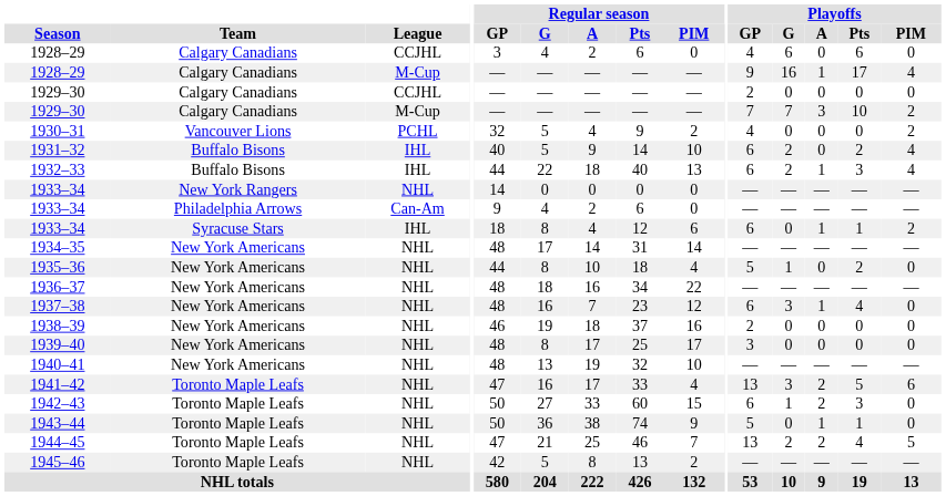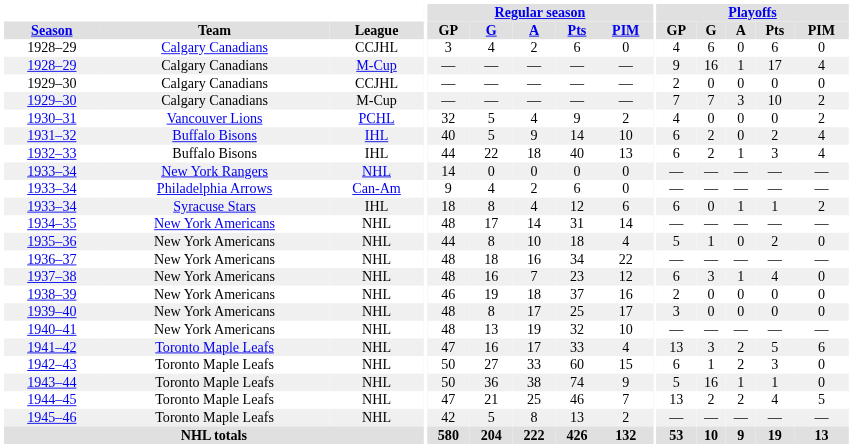 <table border="0" cellpadding="1" cellspacing="0" style="text-align:center; width:60em">
 <tr bgcolor="#e0e0e0">
 <th colspan="3" bgcolor="#ffffff"></th>
 <th rowspan="100" bgcolor="#ffffff"></th>
 <th colspan="5"><a href='#'>Regular season</a></th>
 <th rowspan="100" bgcolor="#ffffff"></th>
 <th colspan="5"><a href='#'>Playoffs</a></th>
 </tr>
 <tr bgcolor="#e0e0e0">
 <th><a href='#'>Season</a></th>
 <th>Team</th>
 <th>League</th>
 <th>GP</th>
 <th><a href='#'>G</a></th>
 <th><a href='#'>A</a></th>
 <th><a href='#'>Pts</a></th>
 <th><a href='#'>PIM</a></th>
 <th>GP</th>
 <th>G</th>
 <th>A</th>
 <th>Pts</th>
 <th>PIM</th>
 </tr>
 <tr>
 <td>1928–29</td>
 <td><a href='#'>Calgary Canadians</a></td>
 <td>CCJHL</td>
 <td>3</td>
 <td>4</td>
 <td>2</td>
 <td>6</td>
 <td>0</td>
 <td>4</td>
 <td>6</td>
 <td>0</td>
 <td>6</td>
 <td>0</td>
 </tr>
 <tr bgcolor="#f0f0f0">
 <td><a href='#'>1928–29</a></td>
 <td>Calgary Canadians</td>
 <td><a href='#'>M-Cup</a></td>
 <td>—</td>
 <td>—</td>
 <td>—</td>
 <td>—</td>
 <td>—</td>
 <td>9</td>
 <td>16</td>
 <td>1</td>
 <td>17</td>
 <td>4</td>
 </tr>
 <tr>
 <td>1929–30</td>
 <td>Calgary Canadians</td>
 <td>CCJHL</td>
 <td>—</td>
 <td>—</td>
 <td>—</td>
 <td>—</td>
 <td>—</td>
 <td>2</td>
 <td>0</td>
 <td>0</td>
 <td>0</td>
 <td>0</td>
 </tr>
 <tr bgcolor="#f0f0f0">
 <td><a href='#'>1929–30</a></td>
 <td>Calgary Canadians</td>
 <td>M-Cup</td>
 <td>—</td>
 <td>—</td>
 <td>—</td>
 <td>—</td>
 <td>—</td>
 <td>7</td>
 <td>7</td>
 <td>3</td>
 <td>10</td>
 <td>2</td>
 </tr>
 <tr>
 <td><a href='#'>1930–31</a></td>
 <td><a href='#'>Vancouver Lions</a></td>
 <td><a href='#'>PCHL</a></td>
 <td>32</td>
 <td>5</td>
 <td>4</td>
 <td>9</td>
 <td>2</td>
 <td>4</td>
 <td>0</td>
 <td>0</td>
 <td>0</td>
 <td>2</td>
 </tr>
 <tr bgcolor="#f0f0f0">
 <td><a href='#'>1931–32</a></td>
 <td><a href='#'>Buffalo Bisons</a></td>
 <td><a href='#'>IHL</a></td>
 <td>40</td>
 <td>5</td>
 <td>9</td>
 <td>14</td>
 <td>10</td>
 <td>6</td>
 <td>2</td>
 <td>0</td>
 <td>2</td>
 <td>4</td>
 </tr>
 <tr>
 <td><a href='#'>1932–33</a></td>
 <td>Buffalo Bisons</td>
 <td>IHL</td>
 <td>44</td>
 <td>22</td>
 <td>18</td>
 <td>40</td>
 <td>13</td>
 <td>6</td>
 <td>2</td>
 <td>1</td>
 <td>3</td>
 <td>4</td>
 </tr>
 <tr bgcolor="#f0f0f0">
 <td><a href='#'>1933–34</a></td>
 <td><a href='#'>New York Rangers</a></td>
 <td><a href='#'>NHL</a></td>
 <td>14</td>
 <td>0</td>
 <td>0</td>
 <td>0</td>
 <td>0</td>
 <td>—</td>
 <td>—</td>
 <td>—</td>
 <td>—</td>
 <td>—</td>
 </tr>
 <tr>
 <td><a href='#'>1933–34</a></td>
 <td><a href='#'>Philadelphia Arrows</a></td>
 <td><a href='#'>Can-Am</a></td>
 <td>9</td>
 <td>4</td>
 <td>2</td>
 <td>6</td>
 <td>0</td>
 <td>—</td>
 <td>—</td>
 <td>—</td>
 <td>—</td>
 <td>—</td>
 </tr>
 <tr bgcolor="#f0f0f0">
 <td><a href='#'>1933–34</a></td>
 <td><a href='#'>Syracuse Stars</a></td>
 <td>IHL</td>
 <td>18</td>
 <td>8</td>
 <td>4</td>
 <td>12</td>
 <td>6</td>
 <td>6</td>
 <td>0</td>
 <td>1</td>
 <td>1</td>
 <td>2</td>
 </tr>
 <tr>
 <td><a href='#'>1934–35</a></td>
 <td><a href='#'>New York Americans</a></td>
 <td>NHL</td>
 <td>48</td>
 <td>17</td>
 <td>14</td>
 <td>31</td>
 <td>14</td>
 <td>—</td>
 <td>—</td>
 <td>—</td>
 <td>—</td>
 <td>—</td>
 </tr>
 <tr bgcolor="#f0f0f0">
 <td><a href='#'>1935–36</a></td>
 <td>New York Americans</td>
 <td>NHL</td>
 <td>44</td>
 <td>8</td>
 <td>10</td>
 <td>18</td>
 <td>4</td>
 <td>5</td>
 <td>1</td>
 <td>0</td>
 <td>2</td>
 <td>0</td>
 </tr>
 <tr>
 <td><a href='#'>1936–37</a></td>
 <td>New York Americans</td>
 <td>NHL</td>
 <td>48</td>
 <td>18</td>
 <td>16</td>
 <td>34</td>
 <td>22</td>
 <td>—</td>
 <td>—</td>
 <td>—</td>
 <td>—</td>
 <td>—</td>
 </tr>
 <tr bgcolor="#f0f0f0">
 <td><a href='#'>1937–38</a></td>
 <td>New York Americans</td>
 <td>NHL</td>
 <td>48</td>
 <td>16</td>
 <td>7</td>
 <td>23</td>
 <td>12</td>
 <td>6</td>
 <td>3</td>
 <td>1</td>
 <td>4</td>
 <td>0</td>
 </tr>
 <tr>
 <td><a href='#'>1938–39</a></td>
 <td>New York Americans</td>
 <td>NHL</td>
 <td>46</td>
 <td>19</td>
 <td>18</td>
 <td>37</td>
 <td>16</td>
 <td>2</td>
 <td>0</td>
 <td>0</td>
 <td>0</td>
 <td>0</td>
 </tr>
 <tr bgcolor="#f0f0f0">
 <td><a href='#'>1939–40</a></td>
 <td>New York Americans</td>
 <td>NHL</td>
 <td>48</td>
 <td>8</td>
 <td>17</td>
 <td>25</td>
 <td>17</td>
 <td>3</td>
 <td>0</td>
 <td>0</td>
 <td>0</td>
 <td>0</td>
 </tr>
 <tr>
 <td><a href='#'>1940–41</a></td>
 <td>New York Americans</td>
 <td>NHL</td>
 <td>48</td>
 <td>13</td>
 <td>19</td>
 <td>32</td>
 <td>10</td>
 <td>—</td>
 <td>—</td>
 <td>—</td>
 <td>—</td>
 <td>—</td>
 </tr>
 <tr bgcolor="#f0f0f0">
 <td><a href='#'>1941–42</a></td>
 <td><a href='#'>Toronto Maple Leafs</a></td>
 <td>NHL</td>
 <td>47</td>
 <td>16</td>
 <td>17</td>
 <td>33</td>
 <td>4</td>
 <td>13</td>
 <td>3</td>
 <td>2</td>
 <td>5</td>
 <td>6</td>
 </tr>
 <tr>
 <td><a href='#'>1942–43</a></td>
 <td>Toronto Maple Leafs</td>
 <td>NHL</td>
 <td>50</td>
 <td>27</td>
 <td>33</td>
 <td>60</td>
 <td>15</td>
 <td>6</td>
 <td>1</td>
 <td>2</td>
 <td>3</td>
 <td>0</td>
 </tr>
 <tr bgcolor="#f0f0f0">
 <td><a href='#'>1943–44</a></td>
 <td>Toronto Maple Leafs</td>
 <td>NHL</td>
 <td>50</td>
 <td>36</td>
 <td>38</td>
 <td>74</td>
 <td>9</td>
 <td>5</td>
-<td>0</td>
+<td>16</td>
 <td>1</td>
 <td>1</td>
 <td>0</td>
 </tr>
 <tr>
 <td><a href='#'>1944–45</a></td>
 <td>Toronto Maple Leafs</td>
 <td>NHL</td>
 <td>47</td>
 <td>21</td>
 <td>25</td>
 <td>46</td>
 <td>7</td>
 <td>13</td>
 <td>2</td>
 <td>2</td>
 <td>4</td>
 <td>5</td>
 </tr>
 <tr bgcolor="#f0f0f0">
 <td><a href='#'>1945–46</a></td>
 <td>Toronto Maple Leafs</td>
 <td>NHL</td>
 <td>42</td>
 <td>5</td>
 <td>8</td>
 <td>13</td>
 <td>2</td>
 <td>—</td>
 <td>—</td>
 <td>—</td>
 <td>—</td>
 <td>—</td>
 </tr>
 <tr bgcolor="#e0e0e0">
 <th colspan="3">NHL totals</th>
 <th>580</th>
 <th>204</th>
 <th>222</th>
 <th>426</th>
 <th>132</th>
 <th>53</th>
 <th>10</th>
 <th>9</th>
 <th>19</th>
 <th>13</th>
 </tr>
 </table>
